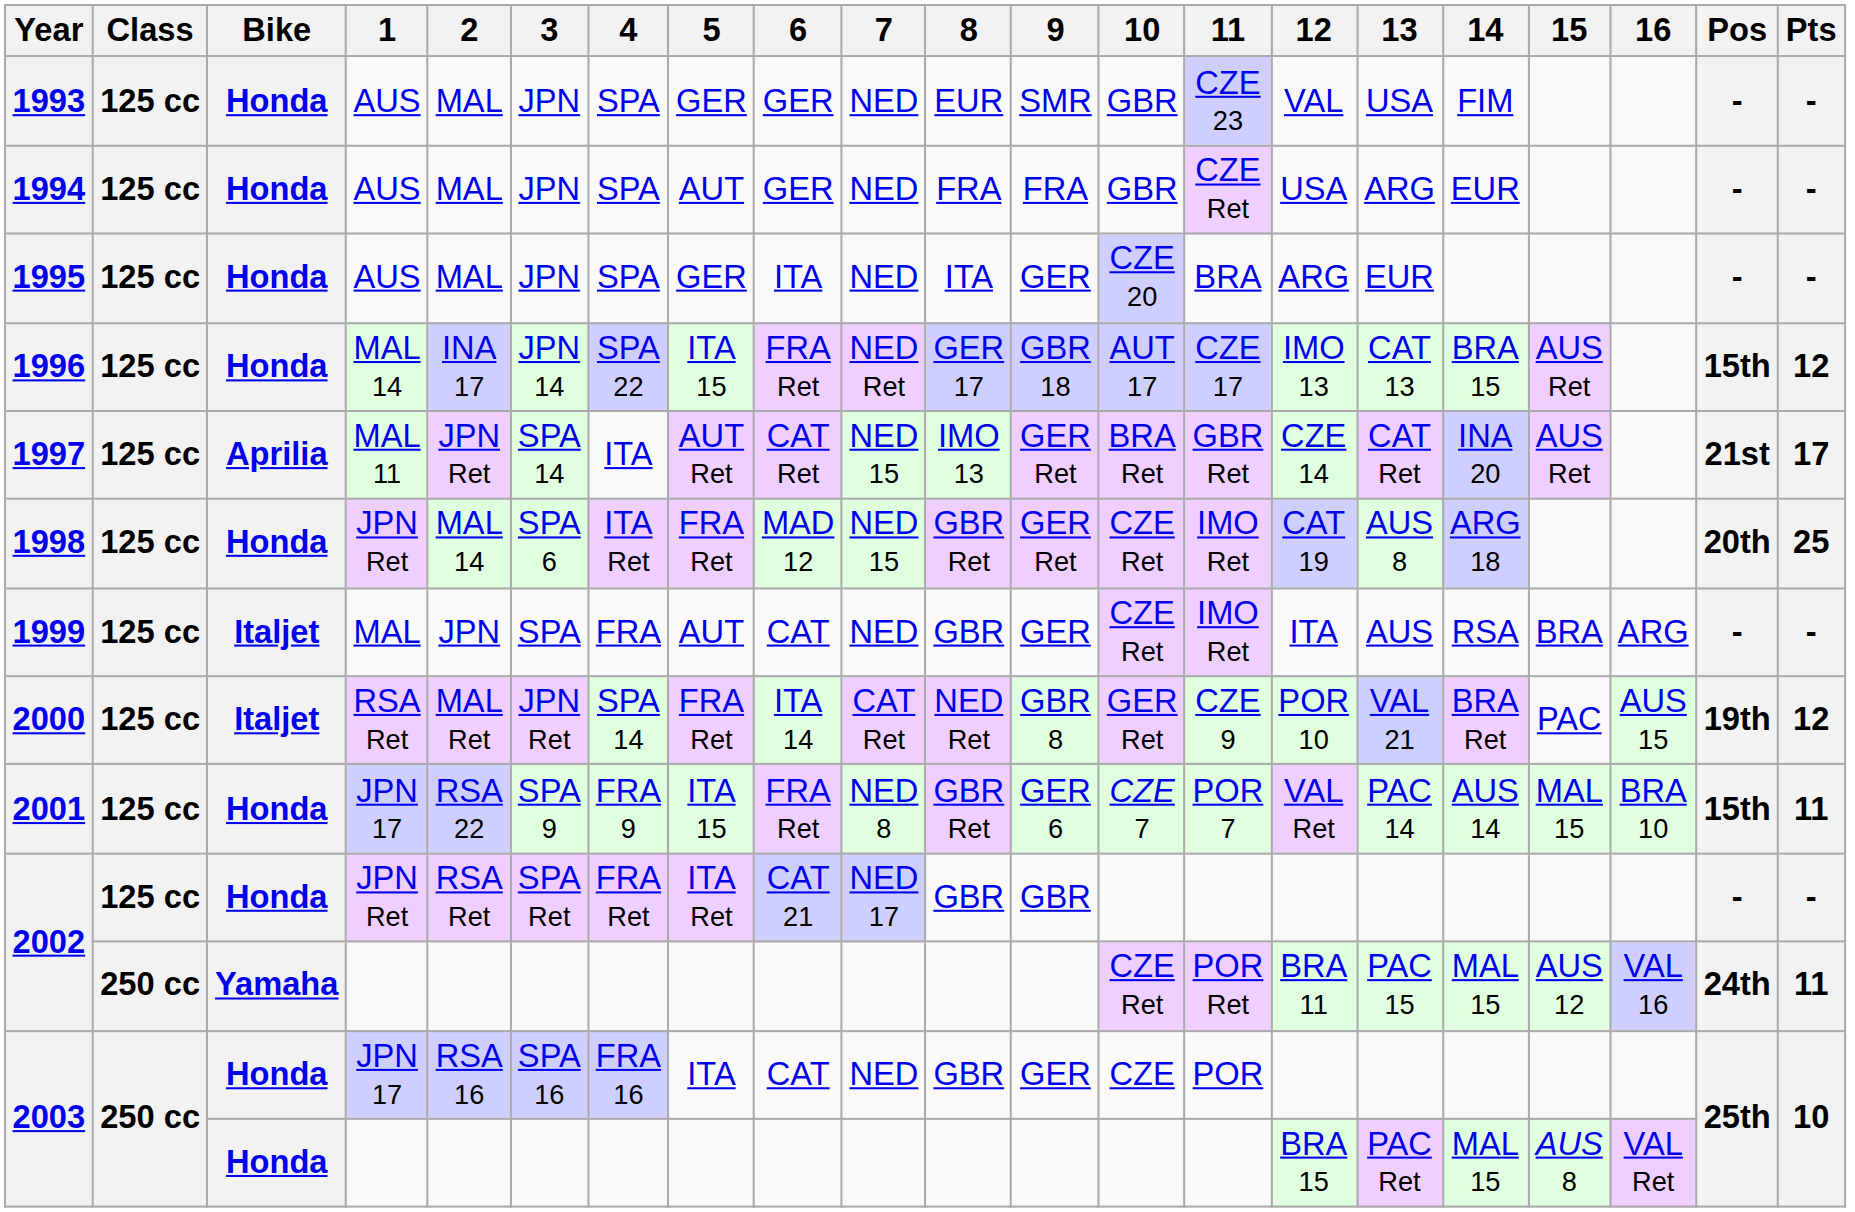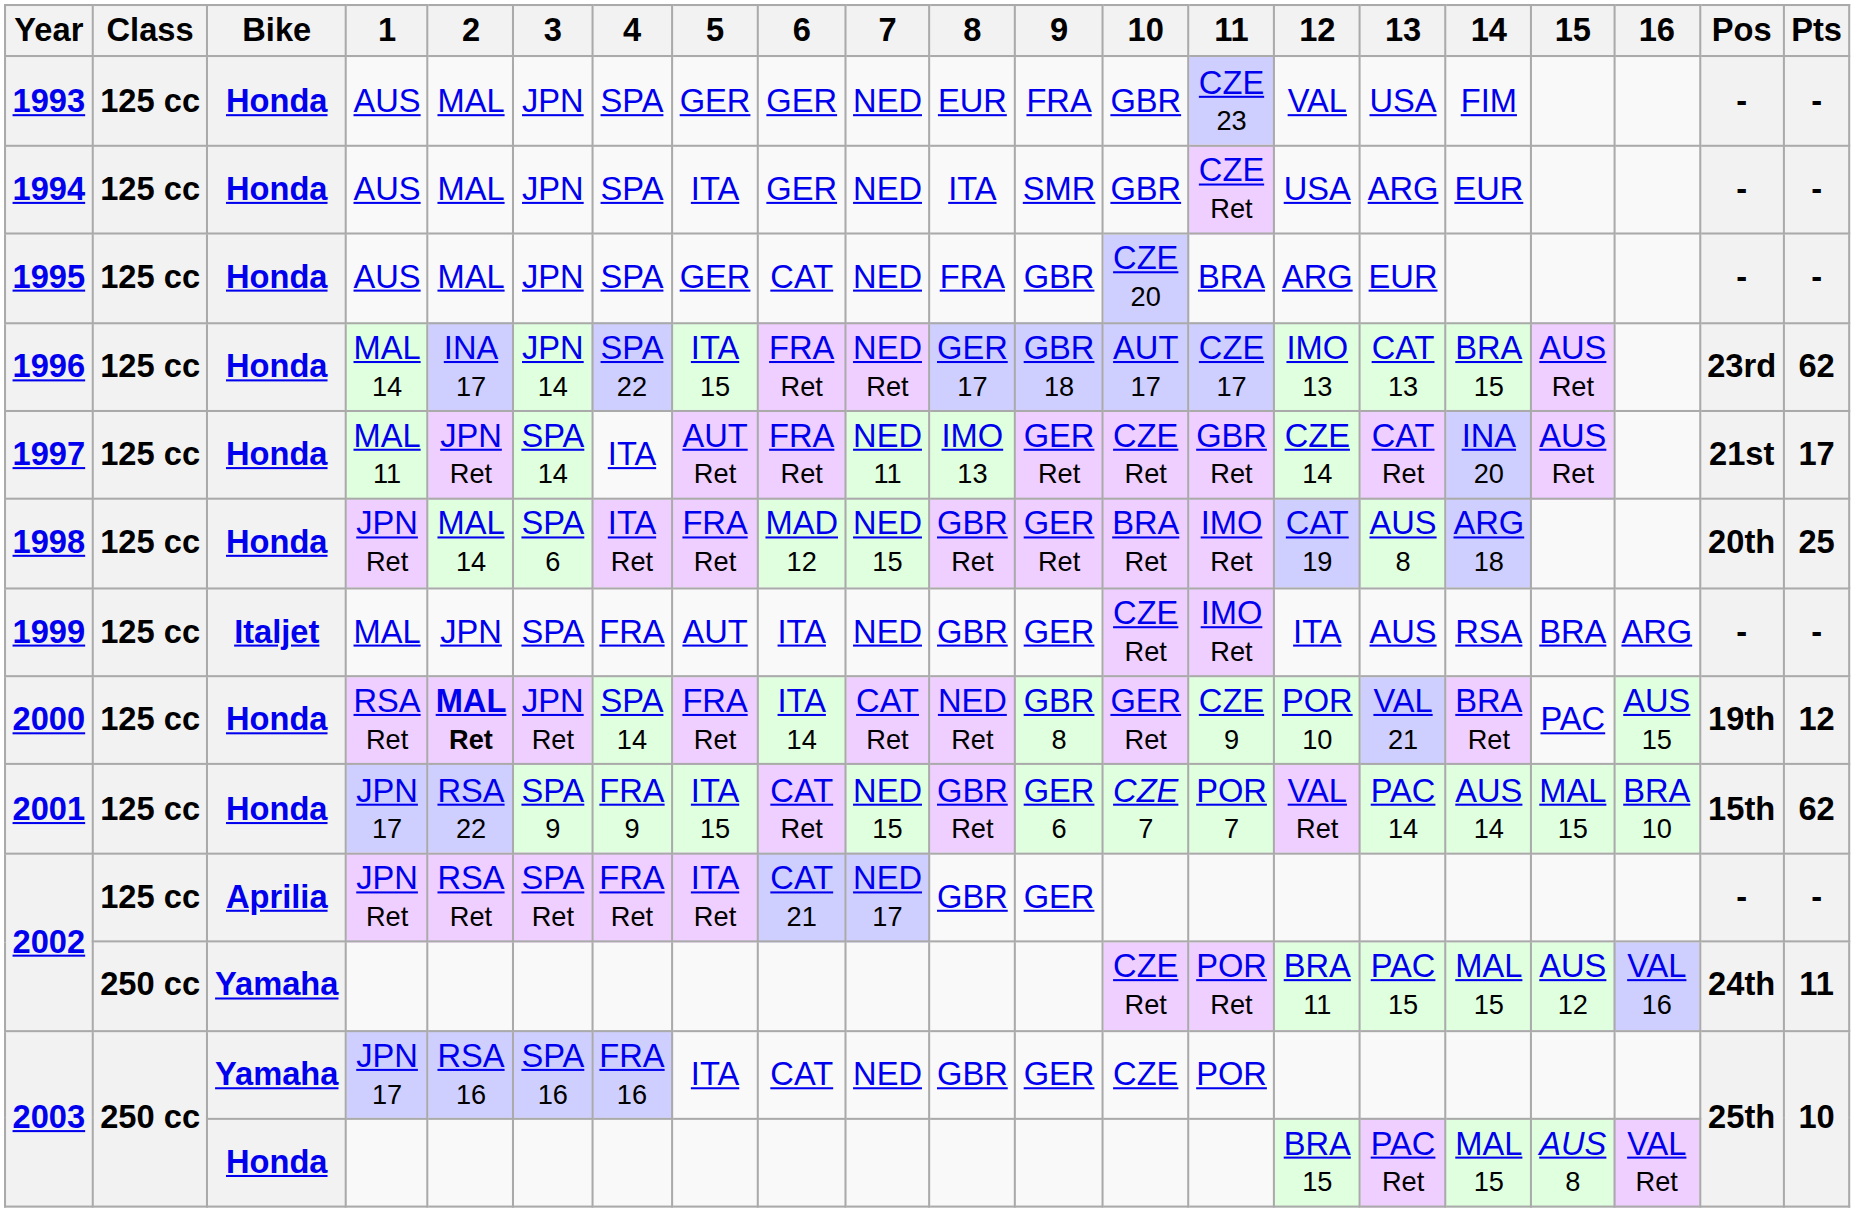 <table class="wikitable" style="text-align:center">
 <tr>
 <th>Year</th>
 <th>Class</th>
 <th>Bike</th>
 <th>1</th>
 <th>2</th>
 <th>3</th>
 <th>4</th>
 <th>5</th>
 <th>6</th>
 <th>7</th>
 <th>8</th>
 <th>9</th>
 <th>10</th>
 <th>11</th>
 <th>12</th>
 <th>13</th>
 <th>14</th>
 <th>15</th>
 <th>16</th>
 <th>Pos</th>
 <th>Pts</th>
 </tr>
 <tr>
 <th align="left"><a href='#'>1993</a></th>
 <th align="left">125 cc</th>
 <th align="left"><a href='#'>Honda</a></th>
 <td><a href='#'>AUS</a> <br><small></small></td>
 <td><a href='#'>MAL</a> <br><small></small></td>
 <td><a href='#'>JPN</a> <br><small></small></td>
 <td><a href='#'>SPA</a> <br><small></small></td>
 <td><a href='#'>GER</a> <br><small></small></td>
 <td><a href='#'>GER</a> <br><small></small></td>
 <td><a href='#'>NED</a> <br><small></small></td>
 <td><a href='#'>EUR</a> <br><small></small></td>
-<td><a href='#'>SMR</a> <br><small></small></td>
+<td><a href='#'>FRA</a> <br><small></small></td>
 <td><a href='#'>GBR</a> <br><small></small></td>
 <td style="background:#CFCFFF;"><a href='#'>CZE</a> <br><small>23</small></td>
 <td><a href='#'>VAL</a> <br><small></small></td>
 <td><a href='#'>USA</a> <br><small></small></td>
 <td><a href='#'>FIM</a> <br><small></small></td>
 <td></td>
 <td></td>
 <th>-</th>
 <th>-</th>
 </tr>
 <tr>
 <th align="left"><a href='#'>1994</a></th>
 <th align="left">125 cc</th>
 <th align="left"><a href='#'>Honda</a></th>
 <td><a href='#'>AUS</a> <br><small></small></td>
 <td><a href='#'>MAL</a> <br><small></small></td>
 <td><a href='#'>JPN</a> <br><small></small></td>
 <td><a href='#'>SPA</a> <br><small></small></td>
-<td><a href='#'>AUT</a> <br><small></small></td>
+<td><a href='#'>ITA</a> <br><small></small></td>
 <td><a href='#'>GER</a> <br><small></small></td>
 <td><a href='#'>NED</a> <br><small></small></td>
-<td><a href='#'>FRA</a> <br><small></small></td>
-<td><a href='#'>FRA</a> <br><small></small></td>
+<td><a href='#'>ITA</a> <br><small></small></td>
+<td><a href='#'>SMR</a> <br><small></small></td>
 <td><a href='#'>GBR</a> <br><small></small></td>
 <td style="background:#EFCFFF;"><a href='#'>CZE</a> <br><small>Ret</small></td>
 <td><a href='#'>USA</a> <br><small></small></td>
 <td><a href='#'>ARG</a> <br><small></small></td>
 <td><a href='#'>EUR</a> <br><small></small></td>
 <td></td>
 <td></td>
 <th>-</th>
 <th>-</th>
 </tr>
 <tr>
 <th align="left"><a href='#'>1995</a></th>
 <th align="left">125 cc</th>
 <th align="left"><a href='#'>Honda</a></th>
 <td><a href='#'>AUS</a> <br><small></small></td>
 <td><a href='#'>MAL</a> <br><small></small></td>
 <td><a href='#'>JPN</a> <br><small></small></td>
 <td><a href='#'>SPA</a> <br><small></small></td>
 <td><a href='#'>GER</a> <br><small></small></td>
-<td><a href='#'>ITA</a> <br><small></small></td>
+<td><a href='#'>CAT</a> <br><small></small></td>
 <td><a href='#'>NED</a> <br><small></small></td>
-<td><a href='#'>ITA</a> <br><small></small></td>
-<td><a href='#'>GER</a> <br><small></small></td>
+<td><a href='#'>FRA</a> <br><small></small></td>
+<td><a href='#'>GBR</a> <br><small></small></td>
 <td style="background:#CFCFFF;"><a href='#'>CZE</a> <br><small>20</small></td>
 <td><a href='#'>BRA</a> <br><small></small></td>
 <td><a href='#'>ARG</a> <br><small></small></td>
 <td><a href='#'>EUR</a> <br><small></small></td>
 <td></td>
 <td></td>
 <td></td>
 <th>-</th>
 <th>-</th>
 </tr>
 <tr>
 <th align="left"><a href='#'>1996</a></th>
 <th align="left">125 cc</th>
 <th align="left"><a href='#'>Honda</a></th>
 <td style="background:#DFFFDF;"><a href='#'>MAL</a> <br><small>14</small></td>
 <td style="background:#CFCFFF;"><a href='#'>INA</a> <br><small>17</small></td>
 <td style="background:#DFFFDF;"><a href='#'>JPN</a> <br><small>14</small></td>
 <td style="background:#CFCFFF;"><a href='#'>SPA</a> <br><small>22</small></td>
 <td style="background:#DFFFDF;"><a href='#'>ITA</a> <br><small>15</small></td>
 <td style="background:#EFCFFF;"><a href='#'>FRA</a> <br><small>Ret</small></td>
 <td style="background:#EFCFFF;"><a href='#'>NED</a> <br><small>Ret</small></td>
 <td style="background:#CFCFFF;"><a href='#'>GER</a> <br><small>17</small></td>
 <td style="background:#CFCFFF;"><a href='#'>GBR</a> <br><small>18</small></td>
 <td style="background:#CFCFFF;"><a href='#'>AUT</a> <br><small>17</small></td>
 <td style="background:#CFCFFF;"><a href='#'>CZE</a> <br><small>17</small></td>
 <td style="background:#DFFFDF;"><a href='#'>IMO</a> <br><small>13</small></td>
 <td style="background:#DFFFDF;"><a href='#'>CAT</a> <br><small>13</small></td>
 <td style="background:#DFFFDF;"><a href='#'>BRA</a> <br><small>15</small></td>
 <td style="background:#EFCFFF;"><a href='#'>AUS</a> <br><small>Ret</small></td>
 <td></td>
-<th>15th</th>
-<th>12</th>
+<th>23rd</th>
+<th>62</th>
 </tr>
 <tr>
 <th align="left"><a href='#'>1997</a></th>
 <th align="left">125 cc</th>
-<th align="left"><a href='#'>Aprilia</a></th>
+<th align="left"><a href='#'>Honda</a></th>
 <td style="background:#DFFFDF;"><a href='#'>MAL</a> <br><small>11</small></td>
 <td style="background:#EFCFFF;"><a href='#'>JPN</a> <br><small>Ret</small></td>
 <td style="background:#DFFFDF;"><a href='#'>SPA</a> <br><small>14</small></td>
 <td><a href='#'>ITA</a> <br><small></small></td>
 <td style="background:#EFCFFF;"><a href='#'>AUT</a> <br><small>Ret</small></td>
-<td style="background:#EFCFFF;"><a href='#'>CAT</a> <br><small>Ret</small></td>
-<td style="background:#DFFFDF;"><a href='#'>NED</a> <br><small>15</small></td>
+<td style="background:#EFCFFF;"><a href='#'>FRA</a> <br><small>Ret</small></td>
+<td style="background:#DFFFDF;"><a href='#'>NED</a> <br><small>11</small></td>
 <td style="background:#DFFFDF;"><a href='#'>IMO</a> <br><small>13</small></td>
 <td style="background:#EFCFFF;"><a href='#'>GER</a> <br><small>Ret</small></td>
-<td style="background:#EFCFFF;"><a href='#'>BRA</a> <br><small>Ret</small></td>
+<td style="background:#EFCFFF;"><a href='#'>CZE</a> <br><small>Ret</small></td>
 <td style="background:#EFCFFF;"><a href='#'>GBR</a> <br><small>Ret</small></td>
 <td style="background:#DFFFDF;"><a href='#'>CZE</a> <br><small>14</small></td>
 <td style="background:#EFCFFF;"><a href='#'>CAT</a> <br><small>Ret</small></td>
 <td style="background:#CFCFFF;"><a href='#'>INA</a> <br><small>20</small></td>
 <td style="background:#EFCFFF;"><a href='#'>AUS</a> <br><small>Ret</small></td>
 <td></td>
 <th>21st</th>
 <th>17</th>
 </tr>
 <tr>
 <th align="left"><a href='#'>1998</a></th>
 <th align="left">125 cc</th>
 <th align="left"><a href='#'>Honda</a></th>
 <td style="background:#EFCFFF;"><a href='#'>JPN</a> <br><small>Ret</small></td>
 <td style="background:#DFFFDF;"><a href='#'>MAL</a> <br><small>14</small></td>
 <td style="background:#DFFFDF;"><a href='#'>SPA</a> <br><small>6</small></td>
 <td style="background:#EFCFFF;"><a href='#'>ITA</a> <br><small>Ret</small></td>
 <td style="background:#EFCFFF;"><a href='#'>FRA</a> <br><small>Ret</small></td>
 <td style="background:#DFFFDF;"><a href='#'>MAD</a> <br><small>12</small></td>
 <td style="background:#DFFFDF;"><a href='#'>NED</a> <br><small>15</small></td>
 <td style="background:#EFCFFF;"><a href='#'>GBR</a> <br><small>Ret</small></td>
 <td style="background:#EFCFFF;"><a href='#'>GER</a> <br><small>Ret</small></td>
-<td style="background:#EFCFFF;"><a href='#'>CZE</a> <br><small>Ret</small></td>
+<td style="background:#EFCFFF;"><a href='#'>BRA</a> <br><small>Ret</small></td>
 <td style="background:#EFCFFF;"><a href='#'>IMO</a> <br><small>Ret</small></td>
 <td style="background:#CFCFFF;"><a href='#'>CAT</a> <br><small>19</small></td>
 <td style="background:#DFFFDF;"><a href='#'>AUS</a> <br><small>8</small></td>
 <td style="background:#CFCFFF;"><a href='#'>ARG</a> <br><small>18</small></td>
 <td></td>
 <td></td>
 <th>20th</th>
 <th>25</th>
 </tr>
 <tr>
 <th align="left"><a href='#'>1999</a></th>
 <th align="left">125 cc</th>
 <th align="left"><a href='#'>Italjet</a></th>
 <td><a href='#'>MAL</a> <br><small></small></td>
 <td><a href='#'>JPN</a> <br><small></small></td>
 <td><a href='#'>SPA</a> <br><small></small></td>
 <td><a href='#'>FRA</a> <br><small></small></td>
 <td><a href='#'>AUT</a> <br><small></small></td>
-<td><a href='#'>CAT</a> <br><small></small></td>
+<td><a href='#'>ITA</a> <br><small></small></td>
 <td><a href='#'>NED</a> <br><small></small></td>
 <td><a href='#'>GBR</a> <br><small></small></td>
 <td><a href='#'>GER</a> <br><small></small></td>
 <td style="background:#EFCFFF;"><a href='#'>CZE</a> <br><small>Ret</small></td>
 <td style="background:#EFCFFF;"><a href='#'>IMO</a> <br><small>Ret</small></td>
 <td><a href='#'>ITA</a> <br><small></small></td>
 <td><a href='#'>AUS</a> <br><small></small></td>
 <td><a href='#'>RSA</a> <br><small></small></td>
 <td><a href='#'>BRA</a> <br><small></small></td>
 <td><a href='#'>ARG</a> <br><small></small></td>
 <th>-</th>
 <th>-</th>
 </tr>
 <tr>
 <th align="left"><a href='#'>2000</a></th>
 <th align="left">125 cc</th>
-<th align="left"><a href='#'>Italjet</a></th>
+<th align="left"><a href='#'>Honda</a></th>
 <td style="background:#EFCFFF;"><a href='#'>RSA</a> <br><small>Ret</small></td>
-<td style="background:#EFCFFF;"><a href='#'>MAL</a> <br><small>Ret</small></td>
+<td style="background:#EFCFFF;"><strong><a href='#'>MAL</a> <br><small>Ret</small></strong></td>
 <td style="background:#EFCFFF;"><a href='#'>JPN</a> <br><small>Ret</small></td>
 <td style="background:#DFFFDF;"><a href='#'>SPA</a> <br><small>14</small></td>
 <td style="background:#EFCFFF;"><a href='#'>FRA</a> <br><small>Ret</small></td>
 <td style="background:#DFFFDF;"><a href='#'>ITA</a> <br><small>14</small></td>
 <td style="background:#EFCFFF;"><a href='#'>CAT</a> <br><small>Ret</small></td>
 <td style="background:#EFCFFF;"><a href='#'>NED</a> <br><small>Ret</small></td>
 <td style="background:#DFFFDF;"><a href='#'>GBR</a> <br><small>8</small></td>
 <td style="background:#EFCFFF;"><a href='#'>GER</a> <br><small>Ret</small></td>
 <td style="background:#DFFFDF;"><a href='#'>CZE</a> <br><small>9</small></td>
 <td style="background:#DFFFDF;"><a href='#'>POR</a> <br><small>10</small></td>
 <td style="background:#CFCFFF;"><a href='#'>VAL</a> <br><small>21</small></td>
 <td style="background:#EFCFFF;"><a href='#'>BRA</a> <br><small>Ret</small></td>
 <td><a href='#'>PAC</a> <br><small></small></td>
 <td style="background:#DFFFDF;"><a href='#'>AUS</a> <br><small>15</small></td>
 <th>19th</th>
 <th>12</th>
 </tr>
 <tr>
 <th align="left"><a href='#'>2001</a></th>
 <th align="left">125 cc</th>
 <th align="left"><a href='#'>Honda</a></th>
 <td style="background:#CFCFFF;"><a href='#'>JPN</a> <br><small>17</small></td>
 <td style="background:#CFCFFF;"><a href='#'>RSA</a> <br><small>22</small></td>
 <td style="background:#DFFFDF;"><a href='#'>SPA</a> <br><small>9</small></td>
 <td style="background:#DFFFDF;"><a href='#'>FRA</a> <br><small>9</small></td>
 <td style="background:#DFFFDF;"><a href='#'>ITA</a> <br><small>15</small></td>
-<td style="background:#EFCFFF;"><a href='#'>FRA</a> <br><small>Ret</small></td>
-<td style="background:#DFFFDF;"><a href='#'>NED</a> <br><small>8</small></td>
+<td style="background:#EFCFFF;"><a href='#'>CAT</a> <br><small>Ret</small></td>
+<td style="background:#DFFFDF;"><a href='#'>NED</a> <br><small>15</small></td>
 <td style="background:#EFCFFF;"><a href='#'>GBR</a> <br><small>Ret</small></td>
 <td style="background:#DFFFDF;"><a href='#'>GER</a> <br><small>6</small></td>
 <td style="background:#DFFFDF;"><em><a href='#'>CZE</a></em> <br><small>7</small></td>
 <td style="background:#DFFFDF;"><a href='#'>POR</a> <br><small>7</small></td>
 <td style="background:#EFCFFF;"><a href='#'>VAL</a> <br><small>Ret</small></td>
 <td style="background:#DFFFDF;"><a href='#'>PAC</a> <br><small>14</small></td>
 <td style="background:#DFFFDF;"><a href='#'>AUS</a> <br><small>14</small></td>
 <td style="background:#DFFFDF;"><a href='#'>MAL</a> <br><small>15</small></td>
 <td style="background:#DFFFDF;"><a href='#'>BRA</a> <br><small>10</small></td>
 <th>15th</th>
-<th>11</th>
+<th>62</th>
 </tr>
 <tr>
 <th rowspan="2" align="left"><a href='#'>2002</a></th>
 <th align="left">125 cc</th>
-<th align="left"><a href='#'>Honda</a></th>
+<th align="left"><a href='#'>Aprilia</a></th>
 <td style="background:#EFCFFF;"><a href='#'>JPN</a> <br><small>Ret</small></td>
 <td style="background:#EFCFFF;"><a href='#'>RSA</a> <br><small>Ret</small></td>
 <td style="background:#EFCFFF;"><a href='#'>SPA</a> <br><small>Ret</small></td>
 <td style="background:#EFCFFF;"><a href='#'>FRA</a> <br><small>Ret</small></td>
 <td style="background:#EFCFFF;"><a href='#'>ITA</a> <br><small>Ret</small></td>
 <td style="background:#CFCFFF;"><a href='#'>CAT</a> <br><small>21</small></td>
 <td style="background:#CFCFFF;"><a href='#'>NED</a> <br><small>17</small></td>
 <td><a href='#'>GBR</a> <br><small></small></td>
-<td><a href='#'>GBR</a> <br><small></small></td>
+<td><a href='#'>GER</a> <br><small></small></td>
 <td></td>
 <td></td>
 <td></td>
 <td></td>
 <td></td>
 <td></td>
 <td></td>
 <th>-</th>
 <th>-</th>
 </tr>
 <tr>
 <th align="left">250 cc</th>
 <th align="left"><a href='#'>Yamaha</a></th>
 <td></td>
 <td></td>
 <td></td>
 <td></td>
 <td></td>
 <td></td>
 <td></td>
 <td></td>
 <td></td>
 <td style="background:#EFCFFF;"><a href='#'>CZE</a> <br><small>Ret</small></td>
 <td style="background:#EFCFFF;"><a href='#'>POR</a> <br><small>Ret</small></td>
 <td style="background:#DFFFDF;"><a href='#'>BRA</a> <br><small>11</small></td>
 <td style="background:#DFFFDF;"><a href='#'>PAC</a> <br><small>15</small></td>
 <td style="background:#DFFFDF;"><a href='#'>MAL</a> <br><small>15</small></td>
 <td style="background:#DFFFDF;"><a href='#'>AUS</a> <br><small>12</small></td>
 <td style="background:#CFCFFF;"><a href='#'>VAL</a> <br><small>16</small></td>
 <th>24th</th>
 <th>11</th>
 </tr>
 <tr>
 <th rowspan="2" align="left"><a href='#'>2003</a></th>
 <th rowspan="2" align="left">250 cc</th>
-<th align="left"><a href='#'>Honda</a></th>
+<th align="left"><a href='#'>Yamaha</a></th>
 <td style="background:#CFCFFF;"><a href='#'>JPN</a> <br><small>17</small></td>
 <td style="background:#CFCFFF;"><a href='#'>RSA</a> <br><small>16</small></td>
 <td style="background:#CFCFFF;"><a href='#'>SPA</a> <br><small>16</small></td>
 <td style="background:#CFCFFF;"><a href='#'>FRA</a> <br><small>16</small></td>
 <td><a href='#'>ITA</a> <br><small></small></td>
 <td><a href='#'>CAT</a> <br><small></small></td>
 <td><a href='#'>NED</a> <br><small></small></td>
 <td><a href='#'>GBR</a> <br><small></small></td>
 <td><a href='#'>GER</a> <br><small></small></td>
 <td><a href='#'>CZE</a> <br><small></small></td>
 <td><a href='#'>POR</a> <br><small></small></td>
 <td></td>
 <td></td>
 <td></td>
 <td></td>
 <td></td>
 <th rowspan="2">25th</th>
 <th rowspan="2">10</th>
 </tr>
 <tr>
 <th align="left"><a href='#'>Honda</a></th>
 <td></td>
 <td></td>
 <td></td>
 <td></td>
 <td></td>
 <td></td>
 <td></td>
 <td></td>
 <td></td>
 <td></td>
 <td></td>
 <td style="background:#DFFFDF;"><a href='#'>BRA</a> <br><small>15</small></td>
 <td style="background:#EFCFFF;"><a href='#'>PAC</a> <br><small>Ret</small></td>
 <td style="background:#DFFFDF;"><a href='#'>MAL</a> <br><small>15</small></td>
 <td style="background:#DFFFDF;"><em><a href='#'>AUS</a></em> <br><small>8</small></td>
 <td style="background:#EFCFFF;"><a href='#'>VAL</a> <br><small>Ret</small></td>
 </tr>
 </table>
